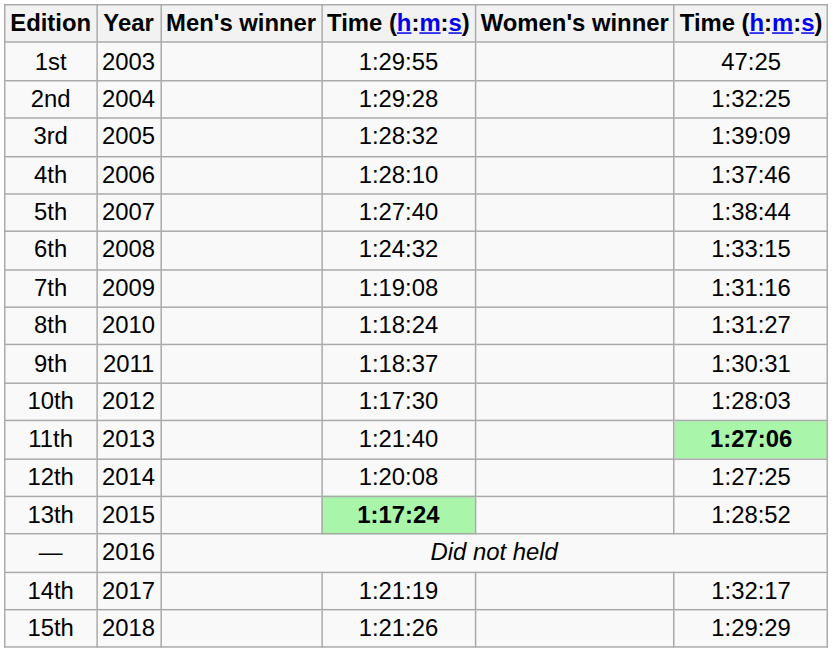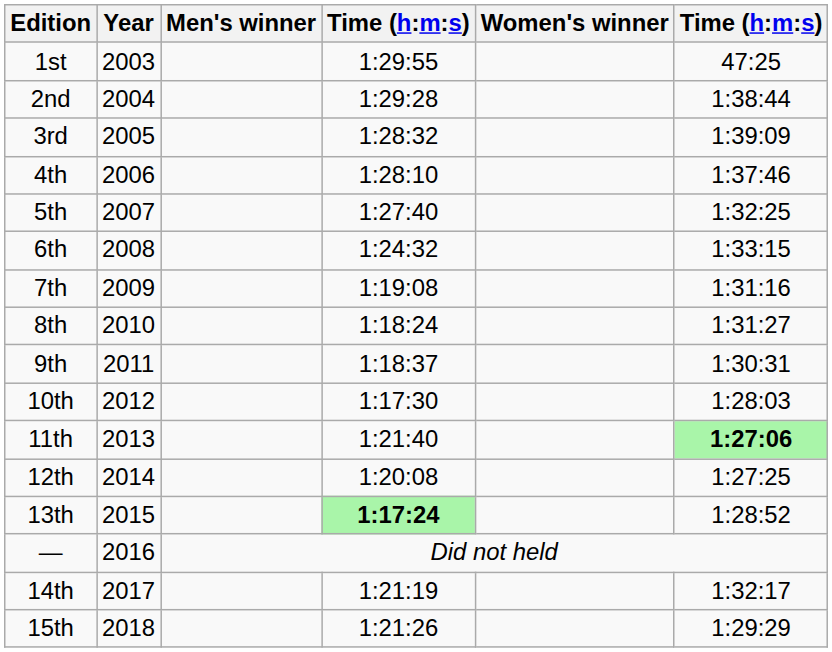 <table class="wikitable sortable" style="text-align:center">
 <tr>
 <th class=unsortable>Edition</th>
 <th>Year</th>
 <th class=unsortable>Men's winner</th>
 <th>Time (<a href='#'>h</a>:<a href='#'>m</a>:<a href='#'>s</a>)</th>
 <th class=unsortable>Women's winner</th>
 <th>Time (<a href='#'>h</a>:<a href='#'>m</a>:<a href='#'>s</a>)</th>
 </tr>
 <tr>
 <td>1st</td>
 <td>2003</td>
 <td align=left></td>
 <td>1:29:55</td>
 <td align=left></td>
 <td>47:25</td>
 </tr>
 <tr>
 <td>2nd</td>
 <td>2004</td>
 <td align=left></td>
 <td>1:29:28</td>
 <td align=left></td>
-<td>1:32:25</td>
+<td>1:38:44</td>
 </tr>
 <tr>
 <td>3rd</td>
 <td>2005</td>
 <td align=left></td>
 <td>1:28:32</td>
 <td align=left></td>
 <td>1:39:09</td>
 </tr>
 <tr>
 <td>4th</td>
 <td>2006</td>
 <td align=left></td>
 <td>1:28:10</td>
 <td align=left></td>
 <td>1:37:46</td>
 </tr>
 <tr>
 <td>5th</td>
 <td>2007</td>
 <td align=left></td>
 <td>1:27:40</td>
 <td align=left></td>
-<td>1:38:44</td>
+<td>1:32:25</td>
 </tr>
 <tr>
 <td>6th</td>
 <td>2008</td>
 <td align=left></td>
 <td>1:24:32</td>
 <td align=left></td>
 <td>1:33:15</td>
 </tr>
 <tr>
 <td>7th</td>
 <td>2009</td>
 <td align=left></td>
 <td>1:19:08</td>
 <td align=left></td>
 <td>1:31:16</td>
 </tr>
 <tr>
 <td>8th</td>
 <td>2010</td>
 <td align=left></td>
 <td>1:18:24</td>
 <td align=left></td>
 <td>1:31:27</td>
 </tr>
 <tr>
 <td>9th</td>
 <td>2011</td>
 <td align=left></td>
 <td>1:18:37</td>
 <td align=left></td>
 <td>1:30:31</td>
 </tr>
 <tr>
 <td>10th</td>
 <td>2012</td>
 <td align=left></td>
 <td>1:17:30</td>
 <td align=left></td>
 <td>1:28:03</td>
 </tr>
 <tr>
 <td>11th</td>
 <td>2013</td>
 <td align=left></td>
 <td>1:21:40</td>
 <td align=left></td>
 <td bgcolor=#A9F5A9><strong>1:27:06</strong></td>
 </tr>
 <tr>
 <td>12th</td>
 <td>2014</td>
 <td align=left></td>
 <td>1:20:08</td>
 <td align=left></td>
 <td>1:27:25</td>
 </tr>
 <tr>
 <td>13th</td>
 <td>2015</td>
 <td align=left></td>
 <td bgcolor=#A9F5A9><strong>1:17:24</strong></td>
 <td align=left></td>
 <td>1:28:52</td>
 </tr>
 <tr>
 <td>—</td>
 <td>2016</td>
 <td colspan=4><em>Did not held</em></td>
 </tr>
 <tr>
 <td>14th</td>
 <td>2017</td>
 <td align=left></td>
 <td>1:21:19</td>
 <td align=left></td>
 <td>1:32:17</td>
 </tr>
 <tr>
 <td>15th</td>
 <td>2018</td>
 <td align=left></td>
 <td>1:21:26</td>
 <td align=left></td>
 <td>1:29:29</td>
 </tr>
 </table>
